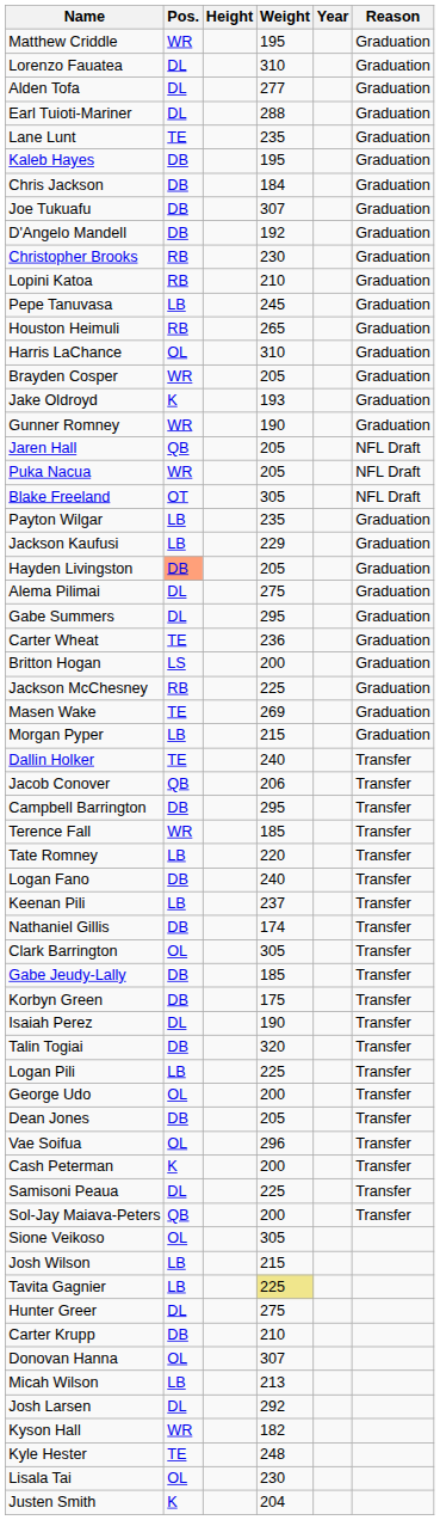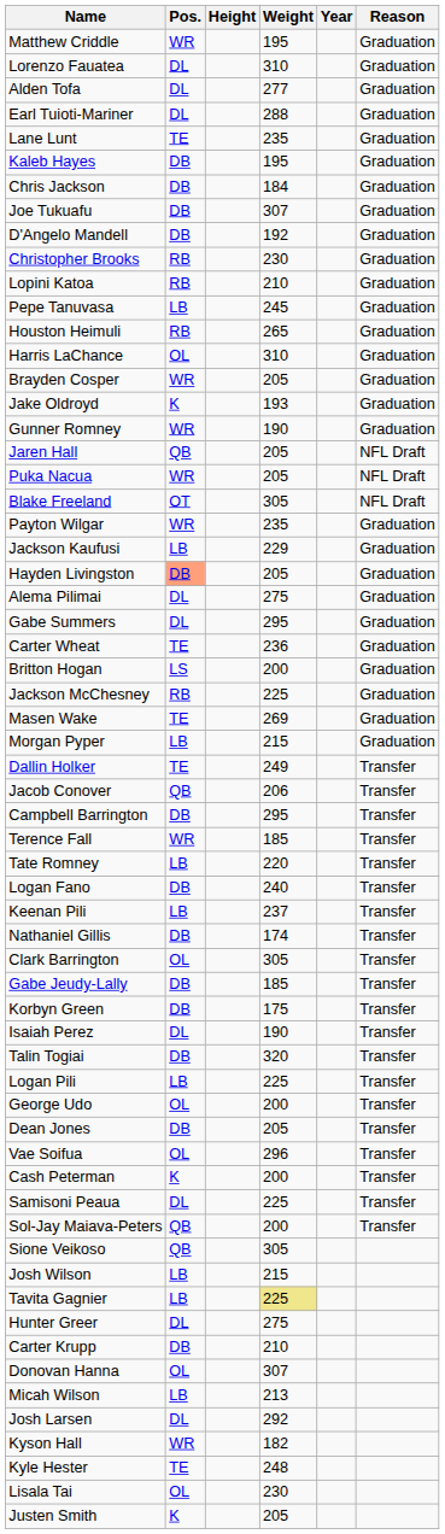 <table class="wikitable sortable" border="4">
 <tr>
 <th>Name</th>
 <th>Pos.</th>
 <th>Height</th>
 <th>Weight</th>
 <th>Year</th>
 <th>Reason</th>
 </tr>
 <tr>
 <td>Matthew Criddle</td>
 <td><a href='#'>WR</a></td>
 <td></td>
 <td>195</td>
 <td></td>
 <td>Graduation</td>
 </tr>
 <tr>
 <td>Lorenzo Fauatea</td>
 <td><a href='#'>DL</a></td>
 <td></td>
 <td>310</td>
 <td></td>
 <td>Graduation</td>
 </tr>
 <tr>
 <td>Alden Tofa</td>
 <td><a href='#'>DL</a></td>
 <td></td>
 <td>277</td>
 <td></td>
 <td>Graduation</td>
 </tr>
 <tr>
 <td>Earl Tuioti-Mariner</td>
 <td><a href='#'>DL</a></td>
 <td></td>
 <td>288</td>
 <td></td>
 <td>Graduation</td>
 </tr>
 <tr>
 <td>Lane Lunt</td>
 <td><a href='#'>TE</a></td>
 <td></td>
 <td>235</td>
 <td></td>
 <td>Graduation</td>
 </tr>
 <tr>
 <td><a href='#'>Kaleb Hayes</a></td>
 <td><a href='#'>DB</a></td>
 <td></td>
 <td>195</td>
 <td></td>
 <td>Graduation</td>
 </tr>
 <tr>
 <td>Chris Jackson</td>
 <td><a href='#'>DB</a></td>
 <td></td>
 <td>184</td>
 <td></td>
 <td>Graduation</td>
 </tr>
 <tr>
 <td>Joe Tukuafu</td>
 <td><a href='#'>DB</a></td>
 <td></td>
 <td>307</td>
 <td></td>
 <td>Graduation</td>
 </tr>
 <tr>
 <td>D'Angelo Mandell</td>
 <td><a href='#'>DB</a></td>
 <td></td>
 <td>192</td>
 <td></td>
 <td>Graduation</td>
 </tr>
 <tr>
 <td><a href='#'>Christopher Brooks</a></td>
 <td><a href='#'>RB</a></td>
 <td></td>
 <td>230</td>
 <td></td>
 <td>Graduation</td>
 </tr>
 <tr>
 <td>Lopini Katoa</td>
 <td><a href='#'>RB</a></td>
 <td></td>
 <td>210</td>
 <td></td>
 <td>Graduation</td>
 </tr>
 <tr>
 <td>Pepe Tanuvasa</td>
 <td><a href='#'>LB</a></td>
 <td></td>
 <td>245</td>
 <td></td>
 <td>Graduation</td>
 </tr>
 <tr>
 <td>Houston Heimuli</td>
 <td><a href='#'>RB</a></td>
 <td></td>
 <td>265</td>
 <td></td>
 <td>Graduation</td>
 </tr>
 <tr>
 <td>Harris LaChance</td>
 <td><a href='#'>OL</a></td>
 <td></td>
 <td>310</td>
 <td></td>
 <td>Graduation</td>
 </tr>
 <tr>
 <td>Brayden Cosper</td>
 <td><a href='#'>WR</a></td>
 <td></td>
 <td>205</td>
 <td></td>
 <td>Graduation</td>
 </tr>
 <tr>
 <td>Jake Oldroyd</td>
 <td><a href='#'>K</a></td>
 <td></td>
 <td>193</td>
 <td></td>
 <td>Graduation</td>
 </tr>
 <tr>
 <td>Gunner Romney</td>
 <td><a href='#'>WR</a></td>
 <td></td>
 <td>190</td>
 <td></td>
 <td>Graduation</td>
 </tr>
 <tr>
 <td><a href='#'>Jaren Hall</a></td>
 <td><a href='#'>QB</a></td>
 <td></td>
 <td>205</td>
 <td></td>
 <td>NFL Draft</td>
 </tr>
 <tr>
 <td><a href='#'>Puka Nacua</a></td>
 <td><a href='#'>WR</a></td>
 <td></td>
 <td>205</td>
 <td></td>
 <td>NFL Draft</td>
 </tr>
 <tr>
 <td><a href='#'>Blake Freeland</a></td>
 <td><a href='#'>OT</a></td>
 <td></td>
 <td>305</td>
 <td></td>
 <td>NFL Draft</td>
 </tr>
 <tr>
 <td>Payton Wilgar</td>
-<td><a href='#'>LB</a></td>
+<td><a href='#'>WR</a></td>
 <td></td>
 <td>235</td>
 <td></td>
 <td>Graduation</td>
 </tr>
 <tr>
 <td>Jackson Kaufusi</td>
 <td><a href='#'>LB</a></td>
 <td></td>
 <td>229</td>
 <td></td>
 <td>Graduation</td>
 </tr>
 <tr>
 <td>Hayden Livingston</td>
 <td style="background: lightsalmon;"><a href='#'>DB</a></td>
 <td></td>
 <td>205</td>
 <td></td>
 <td>Graduation</td>
 </tr>
 <tr>
 <td>Alema Pilimai</td>
 <td><a href='#'>DL</a></td>
 <td></td>
 <td>275</td>
 <td></td>
 <td>Graduation</td>
 </tr>
 <tr>
 <td>Gabe Summers</td>
 <td><a href='#'>DL</a></td>
 <td></td>
 <td>295</td>
 <td></td>
 <td>Graduation</td>
 </tr>
 <tr>
 <td>Carter Wheat</td>
 <td><a href='#'>TE</a></td>
 <td></td>
 <td>236</td>
 <td></td>
 <td>Graduation</td>
 </tr>
 <tr>
 <td>Britton Hogan</td>
 <td><a href='#'>LS</a></td>
 <td></td>
 <td>200</td>
 <td></td>
 <td>Graduation</td>
 </tr>
 <tr>
 <td>Jackson McChesney</td>
 <td><a href='#'>RB</a></td>
 <td></td>
 <td>225</td>
 <td></td>
 <td>Graduation</td>
 </tr>
 <tr>
 <td>Masen Wake</td>
 <td><a href='#'>TE</a></td>
 <td></td>
 <td>269</td>
 <td></td>
 <td>Graduation</td>
 </tr>
 <tr>
 <td>Morgan Pyper</td>
 <td><a href='#'>LB</a></td>
 <td></td>
 <td>215</td>
 <td></td>
 <td>Graduation</td>
 </tr>
 <tr>
 <td><a href='#'>Dallin Holker</a></td>
 <td><a href='#'>TE</a></td>
 <td></td>
-<td>240</td>
+<td>249</td>
 <td></td>
 <td>Transfer</td>
 </tr>
 <tr>
 <td>Jacob Conover</td>
 <td><a href='#'>QB</a></td>
 <td></td>
 <td>206</td>
 <td></td>
 <td>Transfer</td>
 </tr>
 <tr>
 <td>Campbell Barrington</td>
 <td><a href='#'>DB</a></td>
 <td></td>
 <td>295</td>
 <td></td>
 <td>Transfer</td>
 </tr>
 <tr>
 <td>Terence Fall</td>
 <td><a href='#'>WR</a></td>
 <td></td>
 <td>185</td>
 <td></td>
 <td>Transfer</td>
 </tr>
 <tr>
 <td>Tate Romney</td>
 <td><a href='#'>LB</a></td>
 <td></td>
 <td>220</td>
 <td></td>
 <td>Transfer</td>
 </tr>
 <tr>
 <td>Logan Fano</td>
 <td><a href='#'>DB</a></td>
 <td></td>
 <td>240</td>
 <td></td>
 <td>Transfer</td>
 </tr>
 <tr>
 <td>Keenan Pili</td>
 <td><a href='#'>LB</a></td>
 <td></td>
 <td>237</td>
 <td></td>
 <td>Transfer</td>
 </tr>
 <tr>
 <td>Nathaniel Gillis</td>
 <td><a href='#'>DB</a></td>
 <td></td>
 <td>174</td>
 <td></td>
 <td>Transfer</td>
 </tr>
 <tr>
 <td>Clark Barrington</td>
 <td><a href='#'>OL</a></td>
 <td></td>
 <td>305</td>
 <td></td>
 <td>Transfer</td>
 </tr>
 <tr>
 <td><a href='#'>Gabe Jeudy-Lally</a></td>
 <td><a href='#'>DB</a></td>
 <td></td>
 <td>185</td>
 <td></td>
 <td>Transfer</td>
 </tr>
 <tr>
 <td>Korbyn Green</td>
 <td><a href='#'>DB</a></td>
 <td></td>
 <td>175</td>
 <td></td>
 <td>Transfer</td>
 </tr>
 <tr>
 <td>Isaiah Perez</td>
 <td><a href='#'>DL</a></td>
 <td></td>
 <td>190</td>
 <td></td>
 <td>Transfer</td>
 </tr>
 <tr>
 <td>Talin Togiai</td>
 <td><a href='#'>DB</a></td>
 <td></td>
 <td>320</td>
 <td></td>
 <td>Transfer</td>
 </tr>
 <tr>
 <td>Logan Pili</td>
 <td><a href='#'>LB</a></td>
 <td></td>
 <td>225</td>
 <td></td>
 <td>Transfer</td>
 </tr>
 <tr>
 <td>George Udo</td>
 <td><a href='#'>OL</a></td>
 <td></td>
 <td>200</td>
 <td></td>
 <td>Transfer</td>
 </tr>
 <tr>
 <td>Dean Jones</td>
 <td><a href='#'>DB</a></td>
 <td></td>
 <td>205</td>
 <td></td>
 <td>Transfer</td>
 </tr>
 <tr>
 <td>Vae Soifua</td>
 <td><a href='#'>OL</a></td>
 <td></td>
 <td>296</td>
 <td></td>
 <td>Transfer</td>
 </tr>
 <tr>
 <td>Cash Peterman</td>
 <td><a href='#'>K</a></td>
 <td></td>
 <td>200</td>
 <td></td>
 <td>Transfer</td>
 </tr>
 <tr>
 <td>Samisoni Peaua</td>
 <td><a href='#'>DL</a></td>
 <td></td>
 <td>225</td>
 <td></td>
 <td>Transfer</td>
 </tr>
 <tr>
 <td>Sol-Jay Maiava-Peters</td>
 <td><a href='#'>QB</a></td>
 <td></td>
 <td>200</td>
 <td></td>
 <td>Transfer</td>
 </tr>
 <tr>
 <td>Sione Veikoso</td>
-<td><a href='#'>OL</a></td>
+<td><a href='#'>QB</a></td>
 <td></td>
 <td>305</td>
 <td></td>
 <td></td>
 </tr>
 <tr>
 <td>Josh Wilson</td>
 <td><a href='#'>LB</a></td>
 <td></td>
 <td>215</td>
 <td></td>
 <td></td>
 </tr>
 <tr>
 <td>Tavita Gagnier</td>
 <td><a href='#'>LB</a></td>
 <td></td>
 <td style="background: khaki;">225</td>
 <td></td>
 <td></td>
 </tr>
 <tr>
 <td>Hunter Greer</td>
 <td><a href='#'>DL</a></td>
 <td></td>
 <td>275</td>
 <td></td>
 <td></td>
 </tr>
 <tr>
 <td>Carter Krupp</td>
 <td><a href='#'>DB</a></td>
 <td></td>
 <td>210</td>
 <td></td>
 <td></td>
 </tr>
 <tr>
 <td>Donovan Hanna</td>
 <td><a href='#'>OL</a></td>
 <td></td>
 <td>307</td>
 <td></td>
 <td></td>
 </tr>
 <tr>
 <td>Micah Wilson</td>
 <td><a href='#'>LB</a></td>
 <td></td>
 <td>213</td>
 <td></td>
 <td></td>
 </tr>
 <tr>
 <td>Josh Larsen</td>
 <td><a href='#'>DL</a></td>
 <td></td>
 <td>292</td>
 <td></td>
 <td></td>
 </tr>
 <tr>
 <td>Kyson Hall</td>
 <td><a href='#'>WR</a></td>
 <td></td>
 <td>182</td>
 <td></td>
 <td></td>
 </tr>
 <tr>
 <td>Kyle Hester</td>
 <td><a href='#'>TE</a></td>
 <td></td>
 <td>248</td>
 <td></td>
 <td></td>
 </tr>
 <tr>
 <td>Lisala Tai</td>
 <td><a href='#'>OL</a></td>
 <td></td>
 <td>230</td>
 <td></td>
 <td></td>
 </tr>
 <tr>
 <td>Justen Smith</td>
 <td><a href='#'>K</a></td>
 <td></td>
-<td>204</td>
+<td>205</td>
 <td></td>
 <td></td>
 </tr>
 </table>
